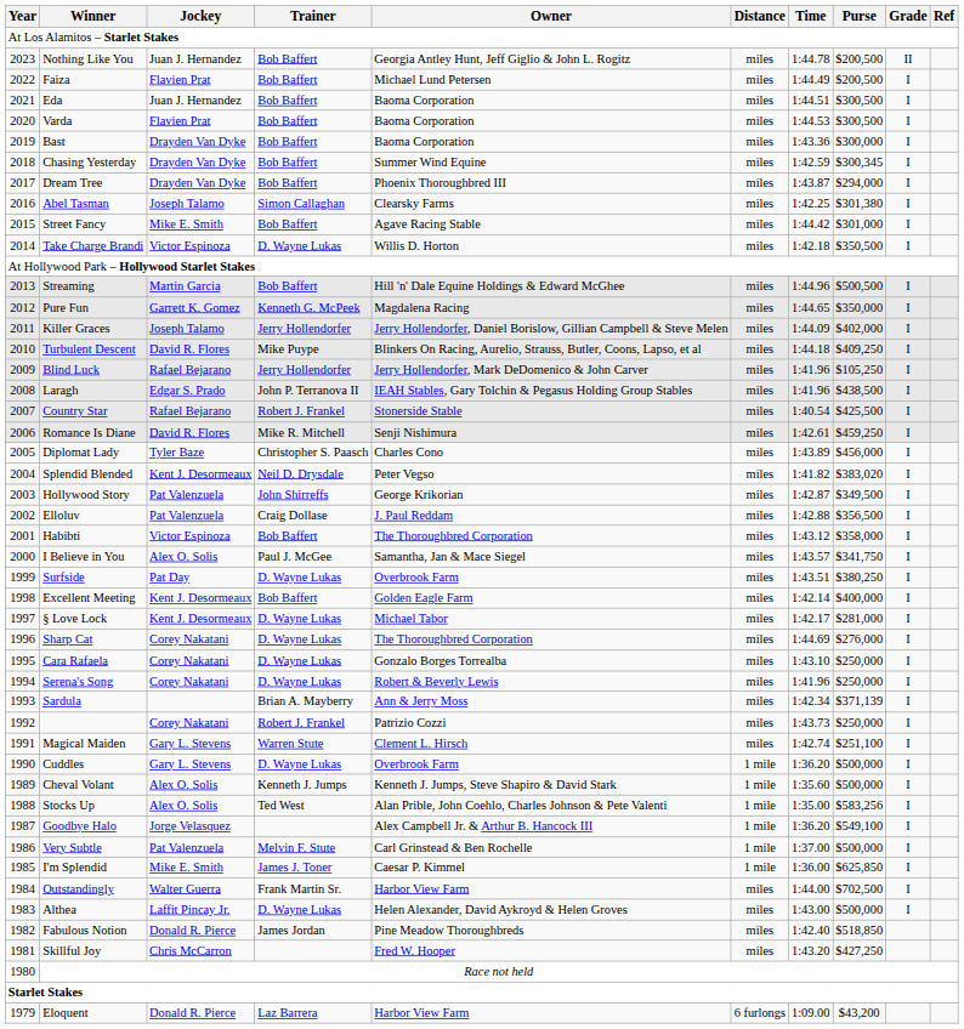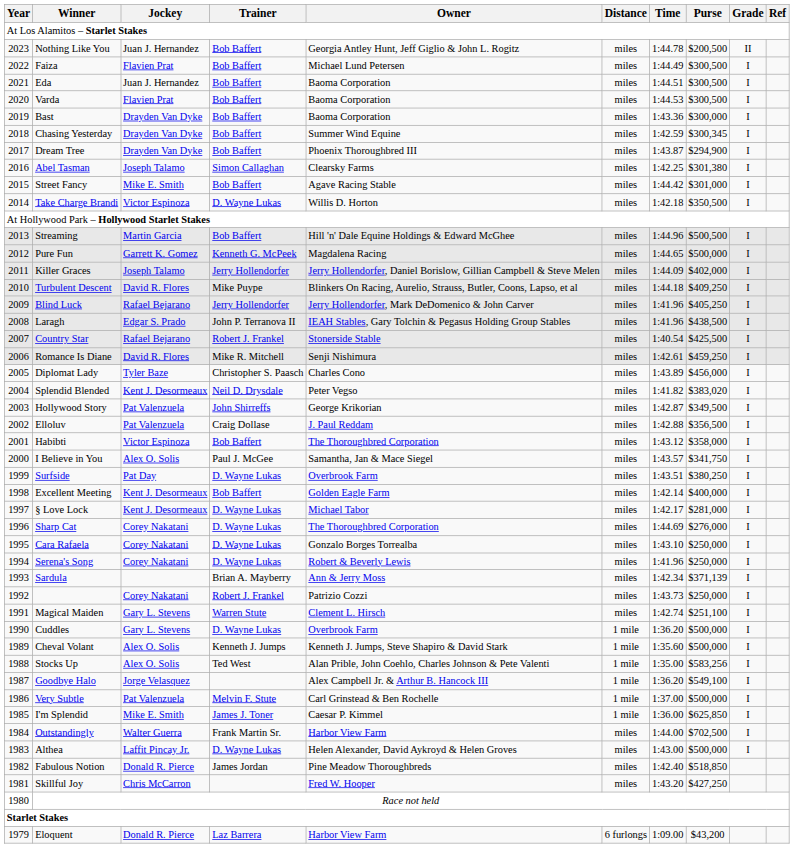 <table class="wikitable sortable">
 <tr>
 <th>Year</th>
 <th>Winner</th>
 <th>Jockey</th>
 <th>Trainer</th>
 <th>Owner</th>
 <th>Distance</th>
 <th>Time</th>
 <th>Purse</th>
 <th>Grade</th>
 <th>Ref</th>
 </tr>
 <tr style="font-size:90%; background-color:white">
 <td align="left" colspan=11>At Los Alamitos – <strong>Starlet Stakes</strong></td>
 </tr>
 <tr style="font-size:90%;">
 <td align=center>2023</td>
 <td>Nothing Like You</td>
 <td>Juan J. Hernandez</td>
 <td><a href='#'>Bob Baffert</a></td>
 <td>Georgia Antley Hunt, Jeff Giglio & John L. Rogitz</td>
 <td align=center> miles</td>
 <td align=center>1:44.78</td>
 <td align=center>$200,500</td>
 <td align=center>II</td>
 <td></td>
 </tr>
 <tr style="font-size:90%;">
 <td align=center>2022</td>
 <td>Faiza</td>
 <td><a href='#'>Flavien Prat</a></td>
 <td><a href='#'>Bob Baffert</a></td>
 <td>Michael Lund Petersen</td>
 <td align=center> miles</td>
 <td align=center>1:44.49</td>
-<td align=center>$200,500</td>
+<td align=center>$300,500</td>
 <td align=center>I</td>
 <td></td>
 </tr>
 <tr style="font-size:90%;">
 <td align=center>2021</td>
 <td>Eda</td>
 <td>Juan J. Hernandez</td>
 <td><a href='#'>Bob Baffert</a></td>
 <td>Baoma Corporation</td>
 <td align=center> miles</td>
 <td align=center>1:44.51</td>
 <td align=center>$300,500</td>
 <td align=center>I</td>
 <td></td>
 </tr>
 <tr style="font-size:90%;">
 <td align=center>2020</td>
 <td>Varda</td>
 <td><a href='#'>Flavien Prat</a></td>
 <td><a href='#'>Bob Baffert</a></td>
 <td>Baoma Corporation</td>
 <td align=center> miles</td>
 <td align=center>1:44.53</td>
 <td align=center>$300,500</td>
 <td align=center>I</td>
 <td></td>
 </tr>
 <tr style="font-size:90%;">
 <td align=center>2019</td>
 <td>Bast</td>
 <td><a href='#'>Drayden Van Dyke</a></td>
 <td><a href='#'>Bob Baffert</a></td>
 <td>Baoma Corporation</td>
 <td align=center> miles</td>
 <td align=center>1:43.36</td>
 <td align=center>$300,000</td>
 <td align=center>I</td>
 <td></td>
 </tr>
 <tr style="font-size:90%;">
 <td align=center>2018</td>
 <td>Chasing Yesterday</td>
 <td><a href='#'>Drayden Van Dyke</a></td>
 <td><a href='#'>Bob Baffert</a></td>
 <td>Summer Wind Equine</td>
 <td align=center> miles</td>
 <td align=center>1:42.59</td>
 <td align=center>$300,345</td>
 <td align=center>I</td>
 <td></td>
 </tr>
 <tr style="font-size:90%;">
 <td align=center>2017</td>
 <td>Dream Tree</td>
 <td><a href='#'>Drayden Van Dyke</a></td>
 <td><a href='#'>Bob Baffert</a></td>
 <td>Phoenix Thoroughbred III</td>
 <td align=center> miles</td>
 <td align=center>1:43.87</td>
-<td align=center>$294,000</td>
+<td align=center>$294,900</td>
 <td align=center>I</td>
 <td></td>
 </tr>
 <tr style="font-size:90%;">
 <td align=center>2016</td>
 <td><a href='#'>Abel Tasman</a></td>
 <td><a href='#'>Joseph Talamo</a></td>
 <td><a href='#'>Simon Callaghan</a></td>
 <td>Clearsky Farms</td>
 <td align=center> miles</td>
 <td align=center>1:42.25</td>
 <td align=center>$301,380</td>
 <td align=center>I</td>
 <td></td>
 </tr>
 <tr style="font-size:90%;">
 <td align=center>2015</td>
 <td>Street Fancy</td>
 <td><a href='#'>Mike E. Smith</a></td>
 <td><a href='#'>Bob Baffert</a></td>
 <td>Agave Racing Stable</td>
 <td align=center> miles</td>
 <td align=center>1:44.42</td>
 <td align=center>$301,000</td>
 <td align=center>I</td>
 <td></td>
 </tr>
 <tr style="font-size:90%;">
 <td align=center>2014</td>
 <td><a href='#'>Take Charge Brandi</a></td>
 <td><a href='#'>Victor Espinoza</a></td>
 <td><a href='#'>D. Wayne Lukas</a></td>
 <td>Willis D. Horton</td>
 <td align=center> miles</td>
 <td align=center>1:42.18</td>
 <td align=center>$350,500</td>
 <td align=center>I</td>
 <td></td>
 </tr>
 <tr style="font-size:90%; background-color:white">
 <td align="left" colspan=11>At Hollywood Park – <strong>Hollywood Starlet Stakes</strong></td>
 </tr>
 <tr style="font-size:90%; background-color:#E8E8E8">
 <td align=center>2013</td>
 <td>Streaming</td>
 <td><a href='#'>Martin Garcia</a></td>
 <td><a href='#'>Bob Baffert</a></td>
 <td>Hill 'n' Dale Equine Holdings  & Edward McGhee</td>
 <td align=center> miles</td>
 <td align=center>1:44.96</td>
 <td align=center>$500,500</td>
 <td align=center>I</td>
 <td></td>
 </tr>
 <tr style="font-size:90%; background-color:#E8E8E8">
 <td align=center>2012</td>
 <td>Pure Fun</td>
 <td><a href='#'>Garrett K. Gomez</a></td>
 <td><a href='#'>Kenneth G. McPeek</a></td>
 <td>Magdalena Racing</td>
 <td align=center> miles</td>
 <td align=center>1:44.65</td>
-<td align=center>$350,000</td>
+<td align=center>$500,000</td>
 <td align=center>I</td>
 <td></td>
 </tr>
 <tr style="font-size:90%; background-color:#E8E8E8">
 <td align=center>2011</td>
 <td>Killer Graces</td>
 <td><a href='#'>Joseph Talamo</a></td>
 <td><a href='#'>Jerry Hollendorfer</a></td>
 <td><a href='#'>Jerry Hollendorfer</a>, Daniel Borislow, Gillian Campbell & Steve Melen</td>
 <td align=center> miles</td>
 <td align=center>1:44.09</td>
 <td align=center>$402,000</td>
 <td align=center>I</td>
 <td></td>
 </tr>
 <tr style="font-size:90%; background-color:#E8E8E8">
 <td align=center>2010</td>
 <td><a href='#'>Turbulent Descent</a></td>
 <td><a href='#'>David R. Flores</a></td>
 <td>Mike Puype</td>
 <td>Blinkers On Racing, Aurelio, Strauss, Butler, Coons, Lapso, et al</td>
 <td align=center> miles</td>
 <td align=center>1:44.18</td>
 <td align=center>$409,250</td>
 <td align=center>I</td>
 <td></td>
 </tr>
 <tr style="font-size:90%; background-color:#E8E8E8">
 <td align=center>2009</td>
 <td><a href='#'>Blind Luck</a></td>
 <td><a href='#'>Rafael Bejarano</a></td>
 <td><a href='#'>Jerry Hollendorfer</a></td>
 <td><a href='#'>Jerry Hollendorfer</a>, Mark DeDomenico & John Carver</td>
 <td align=center> miles</td>
 <td align=center>1:41.96</td>
-<td align=center>$105,250</td>
+<td align=center>$405,250</td>
 <td align=center>I</td>
 <td></td>
 </tr>
 <tr style="font-size:90%; background-color:#E8E8E8">
 <td align=center>2008</td>
 <td>Laragh</td>
 <td><a href='#'>Edgar S. Prado</a></td>
 <td>John P. Terranova II</td>
 <td><a href='#'>IEAH Stables</a>, Gary Tolchin & Pegasus Holding Group Stables</td>
 <td align=center> miles</td>
 <td align=center>1:41.96</td>
 <td align=center>$438,500</td>
 <td align=center>I</td>
 <td></td>
 </tr>
 <tr style="font-size:90%; background-color:#E8E8E8">
 <td align=center>2007</td>
 <td><a href='#'>Country Star</a></td>
 <td><a href='#'>Rafael Bejarano</a></td>
 <td><a href='#'>Robert J. Frankel</a></td>
 <td><a href='#'>Stonerside Stable</a></td>
 <td align=center> miles</td>
 <td align=center>1:40.54</td>
 <td align=center>$425,500</td>
 <td align=center>I</td>
 <td></td>
 </tr>
 <tr style="font-size:90%; background-color:#E8E8E8">
 <td align=center>2006</td>
 <td>Romance Is Diane</td>
 <td><a href='#'>David R. Flores</a></td>
 <td>Mike R. Mitchell</td>
 <td>Senji Nishimura</td>
 <td align=center> miles</td>
 <td align=center>1:42.61</td>
 <td align=center>$459,250</td>
 <td align=center>I</td>
 <td></td>
 </tr>
 <tr style="font-size:90%;">
 <td align=center>2005</td>
 <td>Diplomat Lady</td>
 <td><a href='#'>Tyler Baze</a></td>
 <td>Christopher S. Paasch</td>
 <td>Charles Cono</td>
 <td align=center> miles</td>
 <td align=center>1:43.89</td>
 <td align=center>$456,000</td>
 <td align=center>I</td>
 <td></td>
 </tr>
 <tr style="font-size:90%;">
 <td align=center>2004</td>
 <td>Splendid Blended</td>
 <td><a href='#'>Kent J. Desormeaux</a></td>
 <td><a href='#'>Neil D. Drysdale</a></td>
 <td>Peter Vegso</td>
 <td align=center> miles</td>
 <td align=center>1:41.82</td>
 <td align=center>$383,020</td>
 <td align=center>I</td>
 <td></td>
 </tr>
 <tr style="font-size:90%;">
 <td align=center>2003</td>
 <td>Hollywood Story</td>
 <td><a href='#'>Pat Valenzuela</a></td>
 <td><a href='#'>John Shirreffs</a></td>
 <td>George Krikorian</td>
 <td align=center> miles</td>
 <td align=center>1:42.87</td>
 <td align=center>$349,500</td>
 <td align=center>I</td>
 <td></td>
 </tr>
 <tr style="font-size:90%;">
 <td align=center>2002</td>
 <td>Elloluv</td>
 <td><a href='#'>Pat Valenzuela</a></td>
 <td>Craig Dollase</td>
 <td><a href='#'>J. Paul Reddam</a></td>
 <td align=center> miles</td>
 <td align=center>1:42.88</td>
 <td align=center>$356,500</td>
 <td align=center>I</td>
 <td></td>
 </tr>
 <tr style="font-size:90%;">
 <td align=center>2001</td>
 <td>Habibti</td>
 <td><a href='#'>Victor Espinoza</a></td>
 <td><a href='#'>Bob Baffert</a></td>
 <td><a href='#'>The Thoroughbred Corporation</a></td>
 <td align=center> miles</td>
 <td align=center>1:43.12</td>
 <td align=center>$358,000</td>
 <td align=center>I</td>
 <td></td>
 </tr>
 <tr style="font-size:90%;">
 <td align=center>2000</td>
 <td>I Believe in You</td>
 <td><a href='#'>Alex O. Solis</a></td>
 <td>Paul J. McGee</td>
 <td>Samantha, Jan & Mace Siegel</td>
 <td align=center> miles</td>
 <td align=center>1:43.57</td>
 <td align=center>$341,750</td>
 <td align=center>I</td>
 <td></td>
 </tr>
 <tr style="font-size:90%;">
 <td align=center>1999</td>
 <td><a href='#'>Surfside</a></td>
 <td><a href='#'>Pat Day</a></td>
 <td><a href='#'>D. Wayne Lukas</a></td>
 <td><a href='#'>Overbrook Farm</a></td>
 <td align=center> miles</td>
 <td align=center>1:43.51</td>
 <td align=center>$380,250</td>
 <td align=center>I</td>
 <td></td>
 </tr>
 <tr style="font-size:90%;">
 <td align=center>1998</td>
 <td>Excellent Meeting</td>
 <td><a href='#'>Kent J. Desormeaux</a></td>
 <td><a href='#'>Bob Baffert</a></td>
 <td><a href='#'>Golden Eagle Farm</a></td>
 <td align=center> miles</td>
 <td align=center>1:42.14</td>
 <td align=center>$400,000</td>
 <td align=center>I</td>
 <td></td>
 </tr>
 <tr style="font-size:90%;">
 <td align=center>1997</td>
 <td>§ Love Lock</td>
 <td><a href='#'>Kent J. Desormeaux</a></td>
 <td><a href='#'>D. Wayne Lukas</a></td>
 <td><a href='#'>Michael Tabor</a></td>
 <td align=center> miles</td>
 <td align=center>1:42.17</td>
 <td align=center>$281,000</td>
 <td align=center>I</td>
 <td></td>
 </tr>
 <tr style="font-size:90%;">
 <td align=center>1996</td>
 <td><a href='#'>Sharp Cat</a></td>
 <td><a href='#'>Corey Nakatani</a></td>
 <td><a href='#'>D. Wayne Lukas</a></td>
 <td><a href='#'>The Thoroughbred Corporation</a></td>
 <td align=center> miles</td>
 <td align=center>1:44.69</td>
 <td align=center>$276,000</td>
 <td align=center>I</td>
 <td></td>
 </tr>
 <tr style="font-size:90%;">
 <td align=center>1995</td>
 <td><a href='#'>Cara Rafaela</a></td>
 <td><a href='#'>Corey Nakatani</a></td>
 <td><a href='#'>D. Wayne Lukas</a></td>
 <td>Gonzalo Borges Torrealba</td>
 <td align=center> miles</td>
 <td align=center>1:43.10</td>
 <td align=center>$250,000</td>
 <td align=center>I</td>
 <td></td>
 </tr>
 <tr style="font-size:90%;">
 <td align=center>1994</td>
 <td><a href='#'>Serena's Song</a></td>
 <td><a href='#'>Corey Nakatani</a></td>
 <td><a href='#'>D. Wayne Lukas</a></td>
 <td><a href='#'>Robert & Beverly Lewis</a></td>
 <td align=center> miles</td>
 <td align=center>1:41.96</td>
 <td align=center>$250,000</td>
 <td align=center>I</td>
 <td></td>
 </tr>
 <tr style="font-size:90%;">
 <td align=center>1993</td>
 <td><a href='#'>Sardula</a></td>
 <td></td>
 <td>Brian A. Mayberry</td>
 <td><a href='#'>Ann & Jerry Moss</a></td>
 <td align=center> miles</td>
 <td align=center>1:42.34</td>
 <td align=center>$371,139</td>
 <td align=center>I</td>
 <td></td>
 </tr>
 <tr style="font-size:90%;">
 <td align=center>1992</td>
 <td></td>
 <td><a href='#'>Corey Nakatani</a></td>
 <td><a href='#'>Robert J. Frankel</a></td>
 <td>Patrizio Cozzi</td>
 <td align=center> miles</td>
 <td align=center>1:43.73</td>
 <td align=center>$250,000</td>
 <td align=center>I</td>
 <td></td>
 </tr>
 <tr style="font-size:90%;">
 <td align=center>1991</td>
 <td>Magical Maiden</td>
 <td><a href='#'>Gary L. Stevens</a></td>
 <td><a href='#'>Warren Stute</a></td>
 <td><a href='#'>Clement L. Hirsch</a></td>
 <td align=center> miles</td>
 <td align=center>1:42.74</td>
 <td align=center>$251,100</td>
 <td align=center>I</td>
 <td></td>
 </tr>
 <tr style="font-size:90%;">
 <td align=center>1990</td>
 <td>Cuddles</td>
 <td><a href='#'>Gary L. Stevens</a></td>
 <td><a href='#'>D. Wayne Lukas</a></td>
 <td><a href='#'>Overbrook Farm</a></td>
 <td align=center>1 mile</td>
 <td align=center>1:36.20</td>
 <td align=center>$500,000</td>
 <td align=center>I</td>
 <td></td>
 </tr>
 <tr style="font-size:90%;">
 <td align=center>1989</td>
 <td>Cheval Volant</td>
 <td><a href='#'>Alex O. Solis</a></td>
 <td>Kenneth J. Jumps</td>
 <td>Kenneth J. Jumps, Steve Shapiro & David Stark</td>
 <td align=center>1 mile</td>
 <td align=center>1:35.60</td>
 <td align=center>$500,000</td>
 <td align=center>I</td>
 <td></td>
 </tr>
 <tr style="font-size:90%;">
 <td align=center>1988</td>
 <td>Stocks Up</td>
 <td><a href='#'>Alex O. Solis</a></td>
 <td>Ted West</td>
 <td>Alan Prible, John Coehlo, Charles Johnson & Pete Valenti</td>
 <td align=center>1 mile</td>
 <td align=center>1:35.00</td>
 <td align=center>$583,256</td>
 <td align=center>I</td>
 <td></td>
 </tr>
 <tr style="font-size:90%;">
 <td align=center>1987</td>
 <td><a href='#'>Goodbye Halo</a></td>
 <td><a href='#'>Jorge Velasquez</a></td>
 <td></td>
 <td>Alex Campbell Jr. & <a href='#'>Arthur B. Hancock III</a></td>
 <td align=center>1 mile</td>
 <td align=center>1:36.20</td>
 <td align=center>$549,100</td>
 <td align=center>I</td>
 <td></td>
 </tr>
 <tr style="font-size:90%;">
 <td align=center>1986</td>
 <td><a href='#'>Very Subtle</a></td>
 <td><a href='#'>Pat Valenzuela</a></td>
 <td><a href='#'>Melvin F. Stute</a></td>
 <td>Carl Grinstead & Ben Rochelle</td>
 <td align=center>1 mile</td>
 <td align=center>1:37.00</td>
 <td align=center>$500,000</td>
 <td align=center>I</td>
 <td></td>
 </tr>
 <tr style="font-size:90%;">
 <td align=center>1985</td>
 <td>I'm Splendid</td>
 <td><a href='#'>Mike E. Smith</a></td>
 <td><a href='#'>James J. Toner</a></td>
 <td>Caesar P. Kimmel</td>
 <td align=center>1 mile</td>
 <td align=center>1:36.00</td>
 <td align=center>$625,850</td>
 <td align=center>I</td>
 <td></td>
 </tr>
 <tr style="font-size:90%;">
 <td align=center>1984</td>
 <td><a href='#'>Outstandingly</a></td>
 <td><a href='#'>Walter Guerra</a></td>
 <td>Frank Martin Sr.</td>
 <td><a href='#'>Harbor View Farm</a></td>
 <td align=center> miles</td>
 <td align=center>1:44.00</td>
 <td align=center>$702,500</td>
 <td align=center>I</td>
 <td></td>
 </tr>
 <tr style="font-size:90%;">
 <td align=center>1983</td>
 <td>Althea</td>
 <td><a href='#'>Laffit Pincay Jr.</a></td>
 <td><a href='#'>D. Wayne Lukas</a></td>
 <td>Helen Alexander, David Aykroyd & Helen Groves</td>
 <td align=center> miles</td>
 <td align=center>1:43.00</td>
 <td align=center>$500,000</td>
 <td align=center>I</td>
 <td></td>
 </tr>
 <tr style="font-size:90%;">
 <td align=center>1982</td>
 <td>Fabulous Notion</td>
 <td><a href='#'>Donald R. Pierce</a></td>
 <td>James Jordan</td>
 <td>Pine Meadow Thoroughbreds</td>
 <td align=center> miles</td>
 <td align=center>1:42.40</td>
 <td align=center>$518,850</td>
 <td align=center></td>
 <td></td>
 </tr>
 <tr style="font-size:90%;">
 <td align=center>1981</td>
 <td>Skillful Joy</td>
 <td><a href='#'>Chris McCarron</a></td>
 <td></td>
 <td><a href='#'>Fred W. Hooper</a></td>
 <td align=center> miles</td>
 <td align=center>1:43.20</td>
 <td align=center>$427,250</td>
 <td align=center></td>
 <td></td>
 </tr>
 <tr style="font-size:90%; background-color:white">
 <td align="center">1980</td>
 <td align="center" colspan=9><em>Race not held</em></td>
 </tr>
 <tr style="font-size:90%; background-color:white">
 <td align="left" colspan=11><strong>Starlet Stakes</strong></td>
 </tr>
 <tr style="font-size:90%;">
 <td align=center>1979</td>
 <td>Eloquent</td>
 <td><a href='#'>Donald R. Pierce</a></td>
 <td><a href='#'>Laz Barrera</a></td>
 <td><a href='#'>Harbor View Farm</a></td>
 <td align=center>6 furlongs</td>
 <td align=center>1:09.00</td>
 <td align=center>$43,200</td>
 <td align=center></td>
 <td></td>
 </tr>
 </table>
